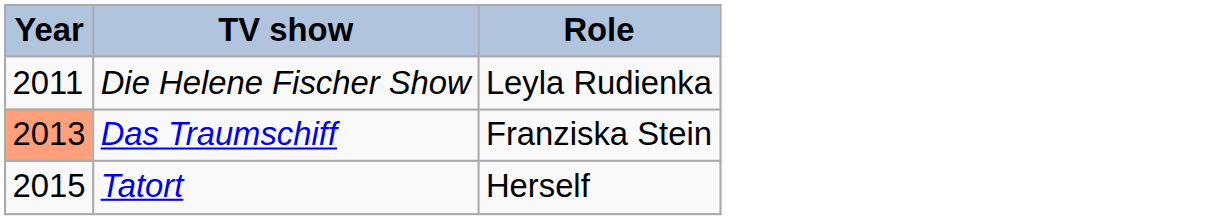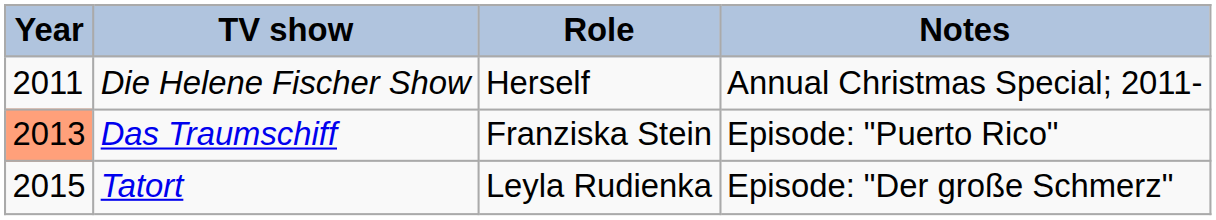 <table class="wikitable">
 <tr style="text-align:center;">
 <th style="background:#B0C4DE;">Year</th>
 <th style="background:#B0C4DE;">TV show</th>
 <th style="background:#B0C4DE;">Role</th>
+<th style="background:#B0C4DE;">Notes</th>
 </tr>
 <tr>
 <td>2011</td>
 <td><em>Die Helene Fischer Show</em></td>
-<td>Leyla Rudienka</td>
+<td>Herself</td>
+<td>Annual Christmas Special; 2011-</td>
 </tr>
 <tr>
 <td style="background: lightsalmon;">2013</td>
 <td><em><a href='#'>Das Traumschiff</a></em></td>
 <td>Franziska Stein</td>
+<td>Episode: "Puerto Rico"</td>
 </tr>
 <tr>
 <td>2015</td>
 <td><em><a href='#'>Tatort</a></em></td>
-<td>Herself</td>
+<td>Leyla Rudienka</td>
+<td>Episode: "Der große Schmerz"</td>
 </tr>
 </table>
